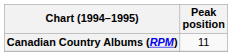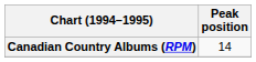 <table class="wikitable sortable plainrowheaders" style="text-align:center">
 <tr>
 <th scope="col">Chart (1994–1995)</th>
 <th scope="col">Peak<br>position</th>
 </tr>
 <tr>
 <th scope="row">Canadian Country Albums (<em><a href='#'>RPM</a></em>)</th>
-<td>11</td>
+<td>14</td>
 </tr>
 <tr>
 </tr>
 <tr>
 </tr>
 </table>
